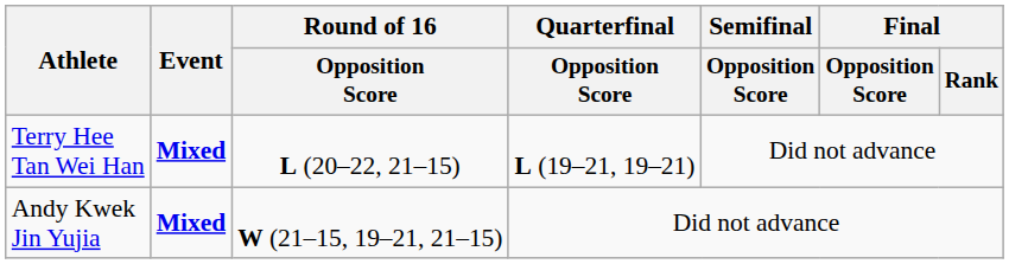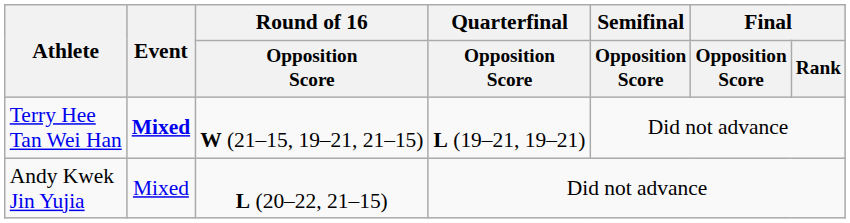 <table class="wikitable" style="font-size:90%">
 <tr>
 <th rowspan="2">Athlete</th>
 <th rowspan="2">Event</th>
 <th>Round of 16</th>
 <th>Quarterfinal</th>
 <th>Semifinal</th>
 <th colspan=2>Final</th>
 </tr>
 <tr style="font-size:90%", align="center">
 <th>Opposition<br>Score</th>
 <th>Opposition<br>Score</th>
 <th>Opposition<br>Score</th>
 <th>Opposition<br>Score</th>
 <th>Rank</th>
 </tr>
 <tr align="center">
 <td align="left"><a href='#'>Terry Hee</a><br><a href='#'>Tan Wei Han</a></td>
 <td align="left"><strong><a href='#'>Mixed</a></strong></td>
-<td><br><strong>L</strong> (20–22, 21–15)</td>
+<td><br><strong>W</strong> (21–15, 19–21, 21–15)</td>
 <td><br><strong>L</strong> (19–21, 19–21)</td>
 <td colspan="3">Did not advance</td>
 </tr>
 <tr align="center">
 <td align="left">Andy Kwek<br><a href='#'>Jin Yujia</a></td>
-<td><strong><a href='#'>Mixed</a></strong></td>
-<td><br><strong>W</strong> (21–15, 19–21, 21–15)</td>
+<td><a href='#'>Mixed</a></td>
+<td><br><strong>L</strong> (20–22, 21–15)</td>
 <td colspan="4">Did not advance</td>
 </tr>
 </table>
